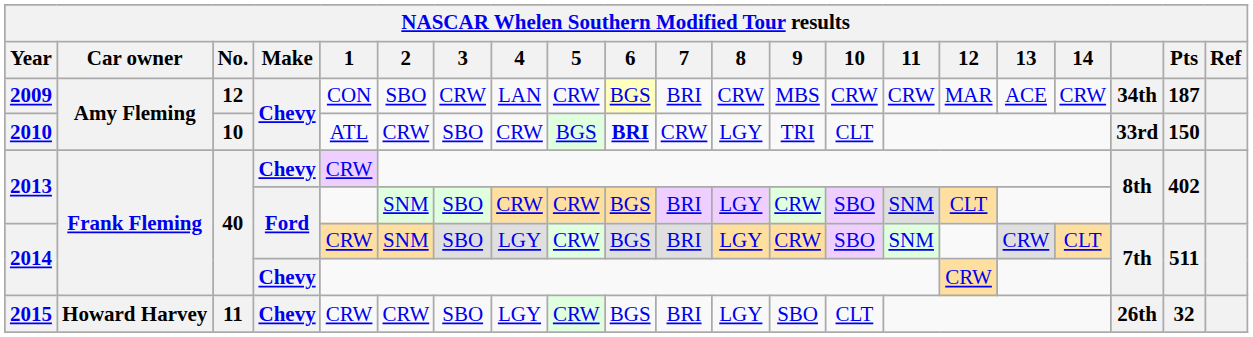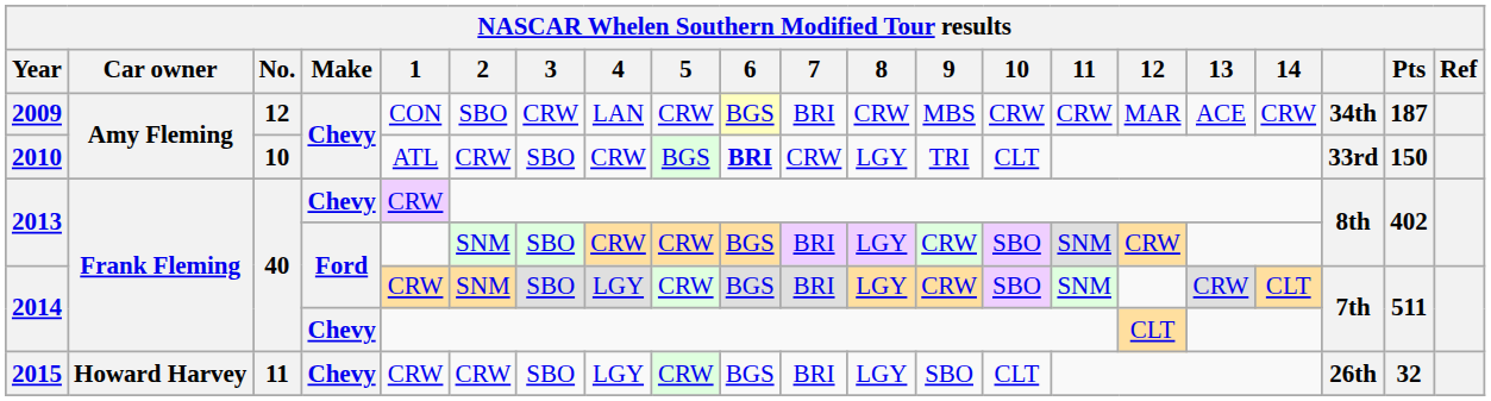 <table class="wikitable" style="text-align:center; font-size:75%">
 <tr>
 <th colspan=21><a href='#'>NASCAR Whelen Southern Modified Tour</a> results</th>
 </tr>
 <tr>
 <th>Year</th>
 <th>Car owner</th>
 <th>No.</th>
 <th>Make</th>
 <th>1</th>
 <th>2</th>
 <th>3</th>
 <th>4</th>
 <th>5</th>
 <th>6</th>
 <th>7</th>
 <th>8</th>
 <th>9</th>
 <th>10</th>
 <th>11</th>
 <th>12</th>
 <th>13</th>
 <th>14</th>
 <th></th>
 <th>Pts</th>
 <th>Ref</th>
 </tr>
 <tr>
 <th><a href='#'>2009</a></th>
 <th rowspan=2>Amy Fleming</th>
 <th>12</th>
 <th rowspan=2><a href='#'>Chevy</a></th>
 <td><a href='#'>CON</a></td>
 <td><a href='#'>SBO</a></td>
 <td><a href='#'>CRW</a></td>
 <td><a href='#'>LAN</a></td>
 <td><a href='#'>CRW</a></td>
 <td style="background:#FFFFBF;"><a href='#'>BGS</a><br></td>
 <td><a href='#'>BRI</a></td>
 <td><a href='#'>CRW</a></td>
 <td><a href='#'>MBS</a></td>
 <td><a href='#'>CRW</a></td>
 <td><a href='#'>CRW</a></td>
 <td><a href='#'>MAR</a></td>
 <td><a href='#'>ACE</a></td>
 <td><a href='#'>CRW</a></td>
 <th>34th</th>
 <th>187</th>
 <th></th>
 </tr>
 <tr>
 <th><a href='#'>2010</a></th>
 <th>10</th>
 <td><a href='#'>ATL</a></td>
 <td><a href='#'>CRW</a></td>
 <td><a href='#'>SBO</a></td>
 <td><a href='#'>CRW</a></td>
 <td style="background:#DFFFDF;"><a href='#'>BGS</a><br></td>
 <td><strong><a href='#'>BRI</a></strong></td>
 <td><a href='#'>CRW</a></td>
 <td><a href='#'>LGY</a></td>
 <td><a href='#'>TRI</a></td>
 <td><a href='#'>CLT</a></td>
 <td colspan=4></td>
 <th>33rd</th>
 <th>150</th>
 <th></th>
 </tr>
 <tr>
 <th rowspan=2><a href='#'>2013</a></th>
 <th rowspan=4><a href='#'>Frank Fleming</a></th>
 <th rowspan=4>40</th>
 <th><a href='#'>Chevy</a></th>
 <td style="background:#EFCFFF;"><a href='#'>CRW</a><br></td>
 <td colspan=13></td>
 <th rowspan=2>8th</th>
 <th rowspan=2>402</th>
 <th rowspan=2></th>
 </tr>
 <tr>
 <th rowspan=2><a href='#'>Ford</a></th>
 <td></td>
 <td style="background:#DFFFDF;"><a href='#'>SNM</a><br></td>
 <td style="background:#DFFFDF;"><a href='#'>SBO</a><br></td>
 <td style="background:#FFDF9F;"><a href='#'>CRW</a><br></td>
 <td style="background:#FFDF9F;"><a href='#'>CRW</a><br></td>
 <td style="background:#FFDF9F;"><a href='#'>BGS</a><br></td>
 <td style="background:#EFCFFF;"><a href='#'>BRI</a><br></td>
 <td style="background:#EFCFFF;"><a href='#'>LGY</a><br></td>
 <td style="background:#DFFFDF;"><a href='#'>CRW</a><br></td>
 <td style="background:#EFCFFF;"><a href='#'>SBO</a><br></td>
 <td style="background:#DFDFDF;"><a href='#'>SNM</a><br></td>
-<td style="background:#FFDF9F;"><a href='#'>CLT</a><br></td>
+<td style="background:#FFDF9F;"><a href='#'>CRW</a><br></td>
 <td colspan=2></td>
 </tr>
 <tr>
 <th rowspan=2><a href='#'>2014</a></th>
 <td style="background:#FFDF9F;"><a href='#'>CRW</a><br></td>
 <td style="background:#FFDF9F;"><a href='#'>SNM</a><br></td>
 <td style="background:#DFDFDF;"><a href='#'>SBO</a><br></td>
 <td style="background:#DFDFDF;"><a href='#'>LGY</a><br></td>
 <td style="background:#DFFFDF;"><a href='#'>CRW</a><br></td>
 <td style="background:#DFDFDF;"><a href='#'>BGS</a><br></td>
 <td style="background:#DFDFDF;"><a href='#'>BRI</a><br></td>
 <td style="background:#FFDF9F;"><a href='#'>LGY</a><br></td>
 <td style="background:#FFDF9F;"><a href='#'>CRW</a><br></td>
 <td style="background:#EFCFFF;"><a href='#'>SBO</a><br></td>
 <td style="background:#DFFFDF;"><a href='#'>SNM</a><br></td>
 <td></td>
 <td style="background:#DFDFDF;"><a href='#'>CRW</a><br></td>
 <td style="background:#FFDF9F;"><a href='#'>CLT</a><br></td>
 <th rowspan=2>7th</th>
 <th rowspan=2>511</th>
 <th rowspan=2></th>
 </tr>
 <tr>
 <th><a href='#'>Chevy</a></th>
 <td colspan=11></td>
-<td style="background:#FFDF9F;"><a href='#'>CRW</a><br></td>
+<td style="background:#FFDF9F;"><a href='#'>CLT</a><br></td>
 <td colspan=2></td>
 </tr>
 <tr>
 <th><a href='#'>2015</a></th>
 <th>Howard Harvey</th>
 <th>11</th>
 <th><a href='#'>Chevy</a></th>
 <td><a href='#'>CRW</a></td>
 <td><a href='#'>CRW</a></td>
 <td><a href='#'>SBO</a></td>
 <td><a href='#'>LGY</a></td>
 <td style="background:#DFFFDF;"><a href='#'>CRW</a><br></td>
 <td><a href='#'>BGS</a></td>
 <td><a href='#'>BRI</a></td>
 <td><a href='#'>LGY</a></td>
 <td><a href='#'>SBO</a></td>
 <td><a href='#'>CLT</a></td>
 <td colspan=4></td>
 <th>26th</th>
 <th>32</th>
 <th></th>
 </tr>
 </table>
